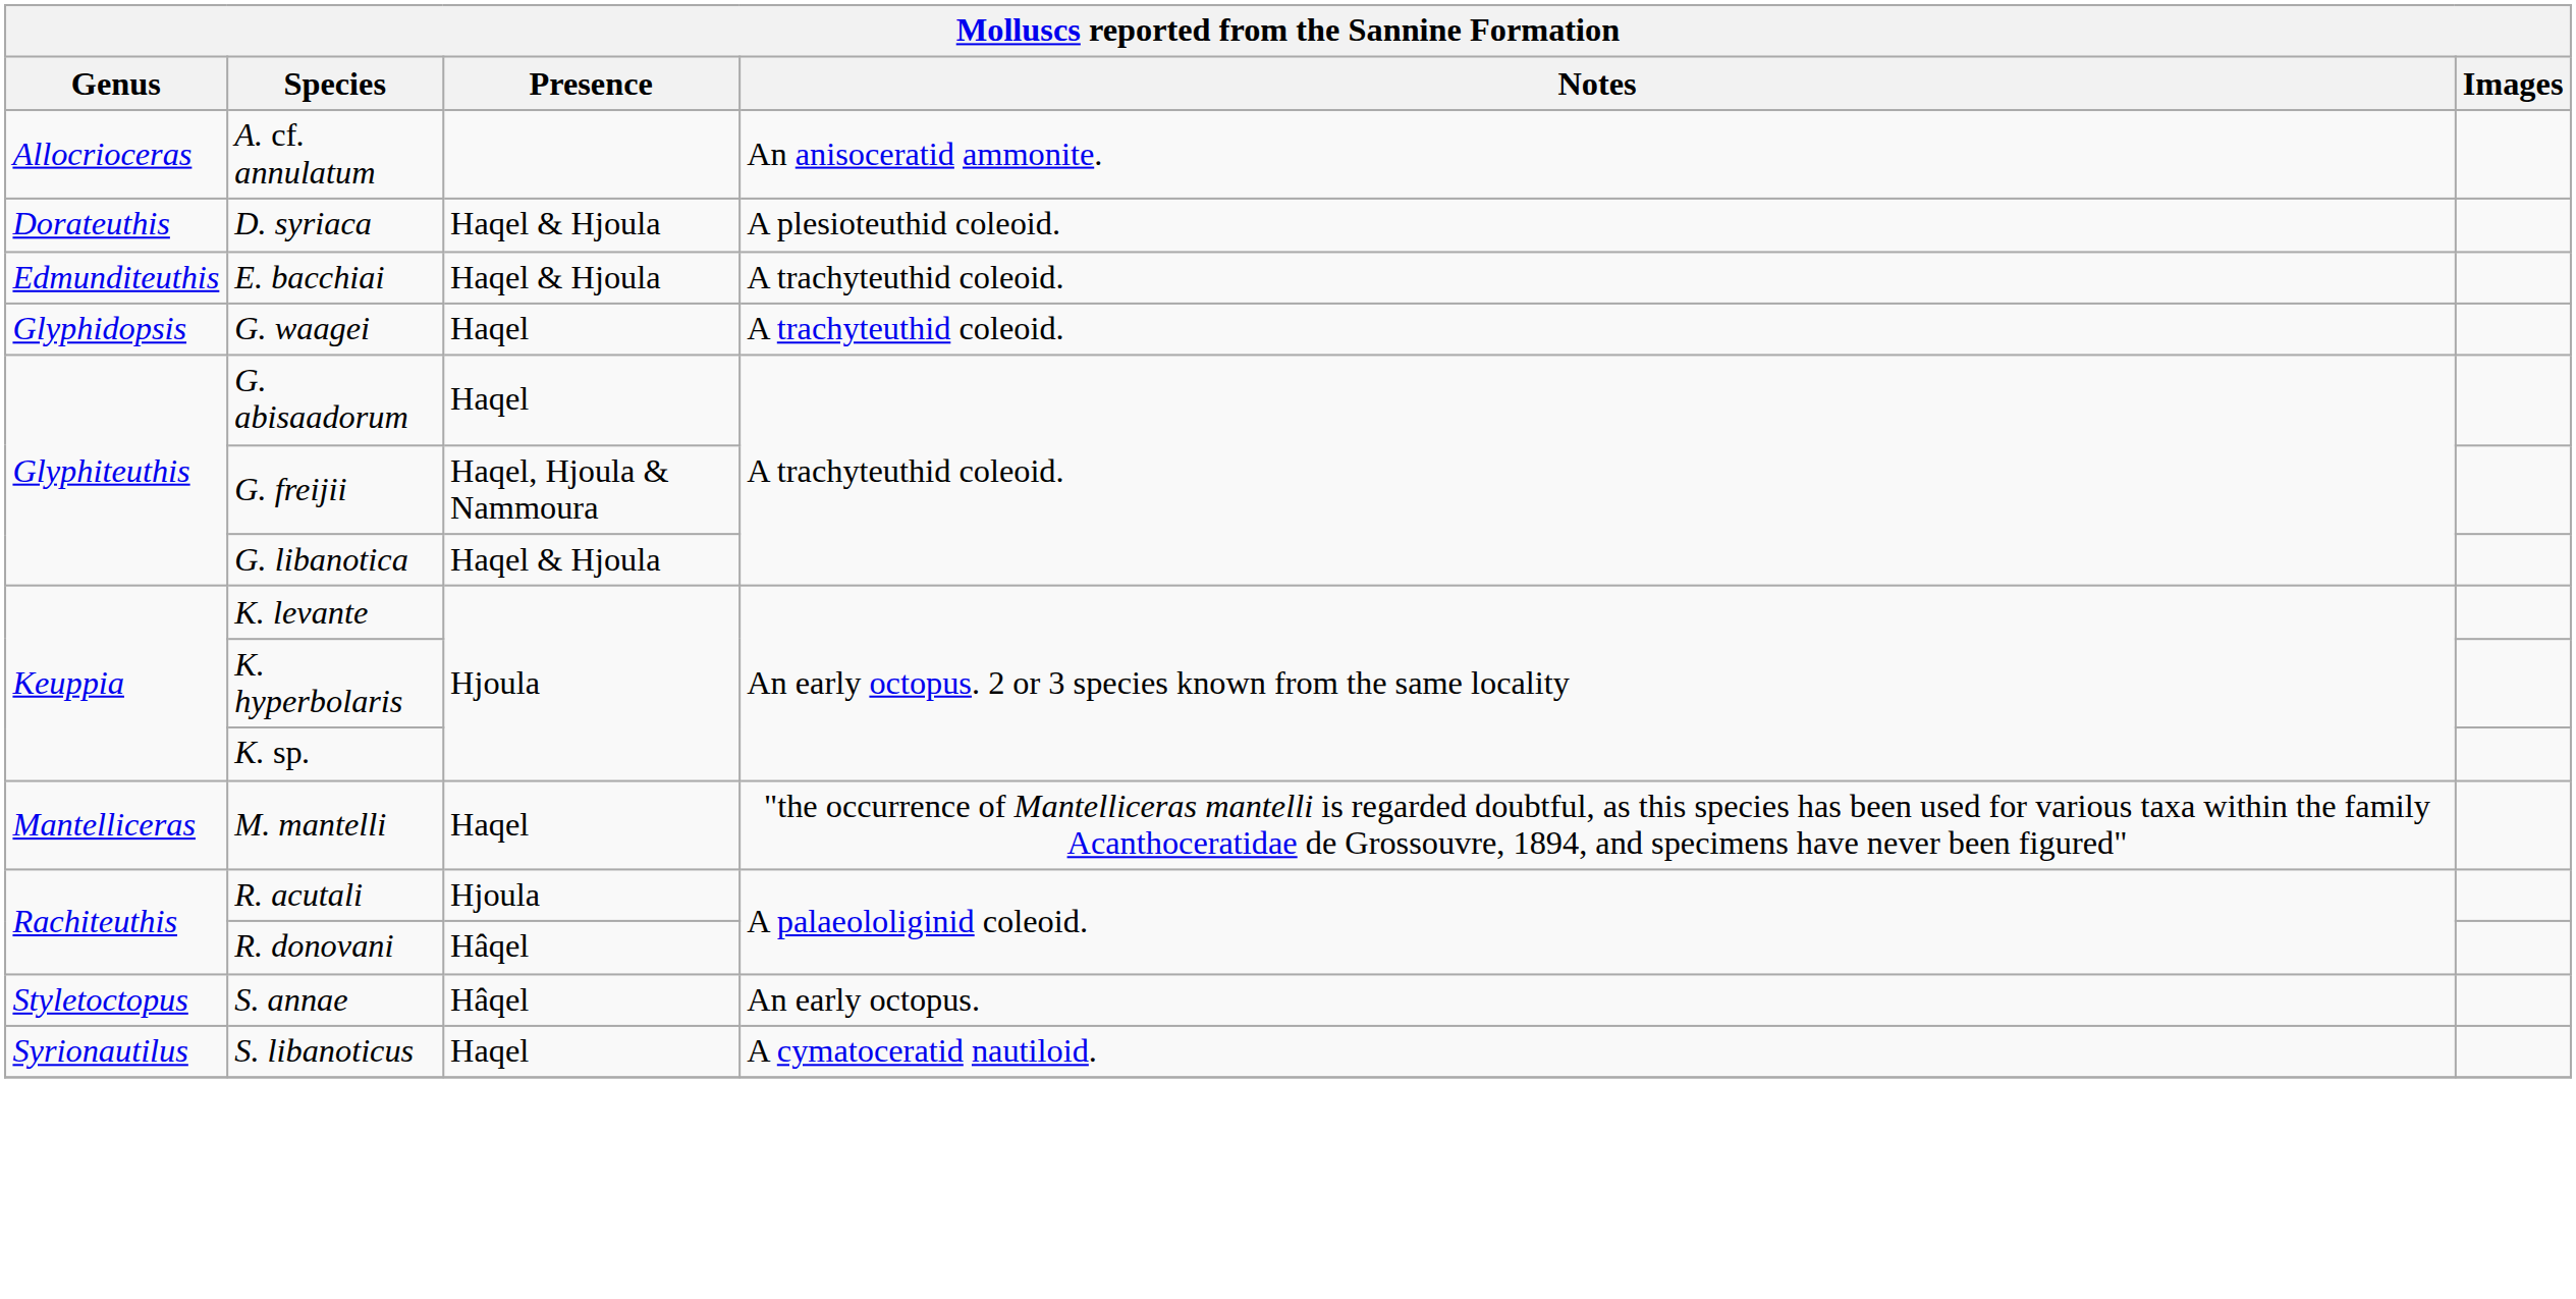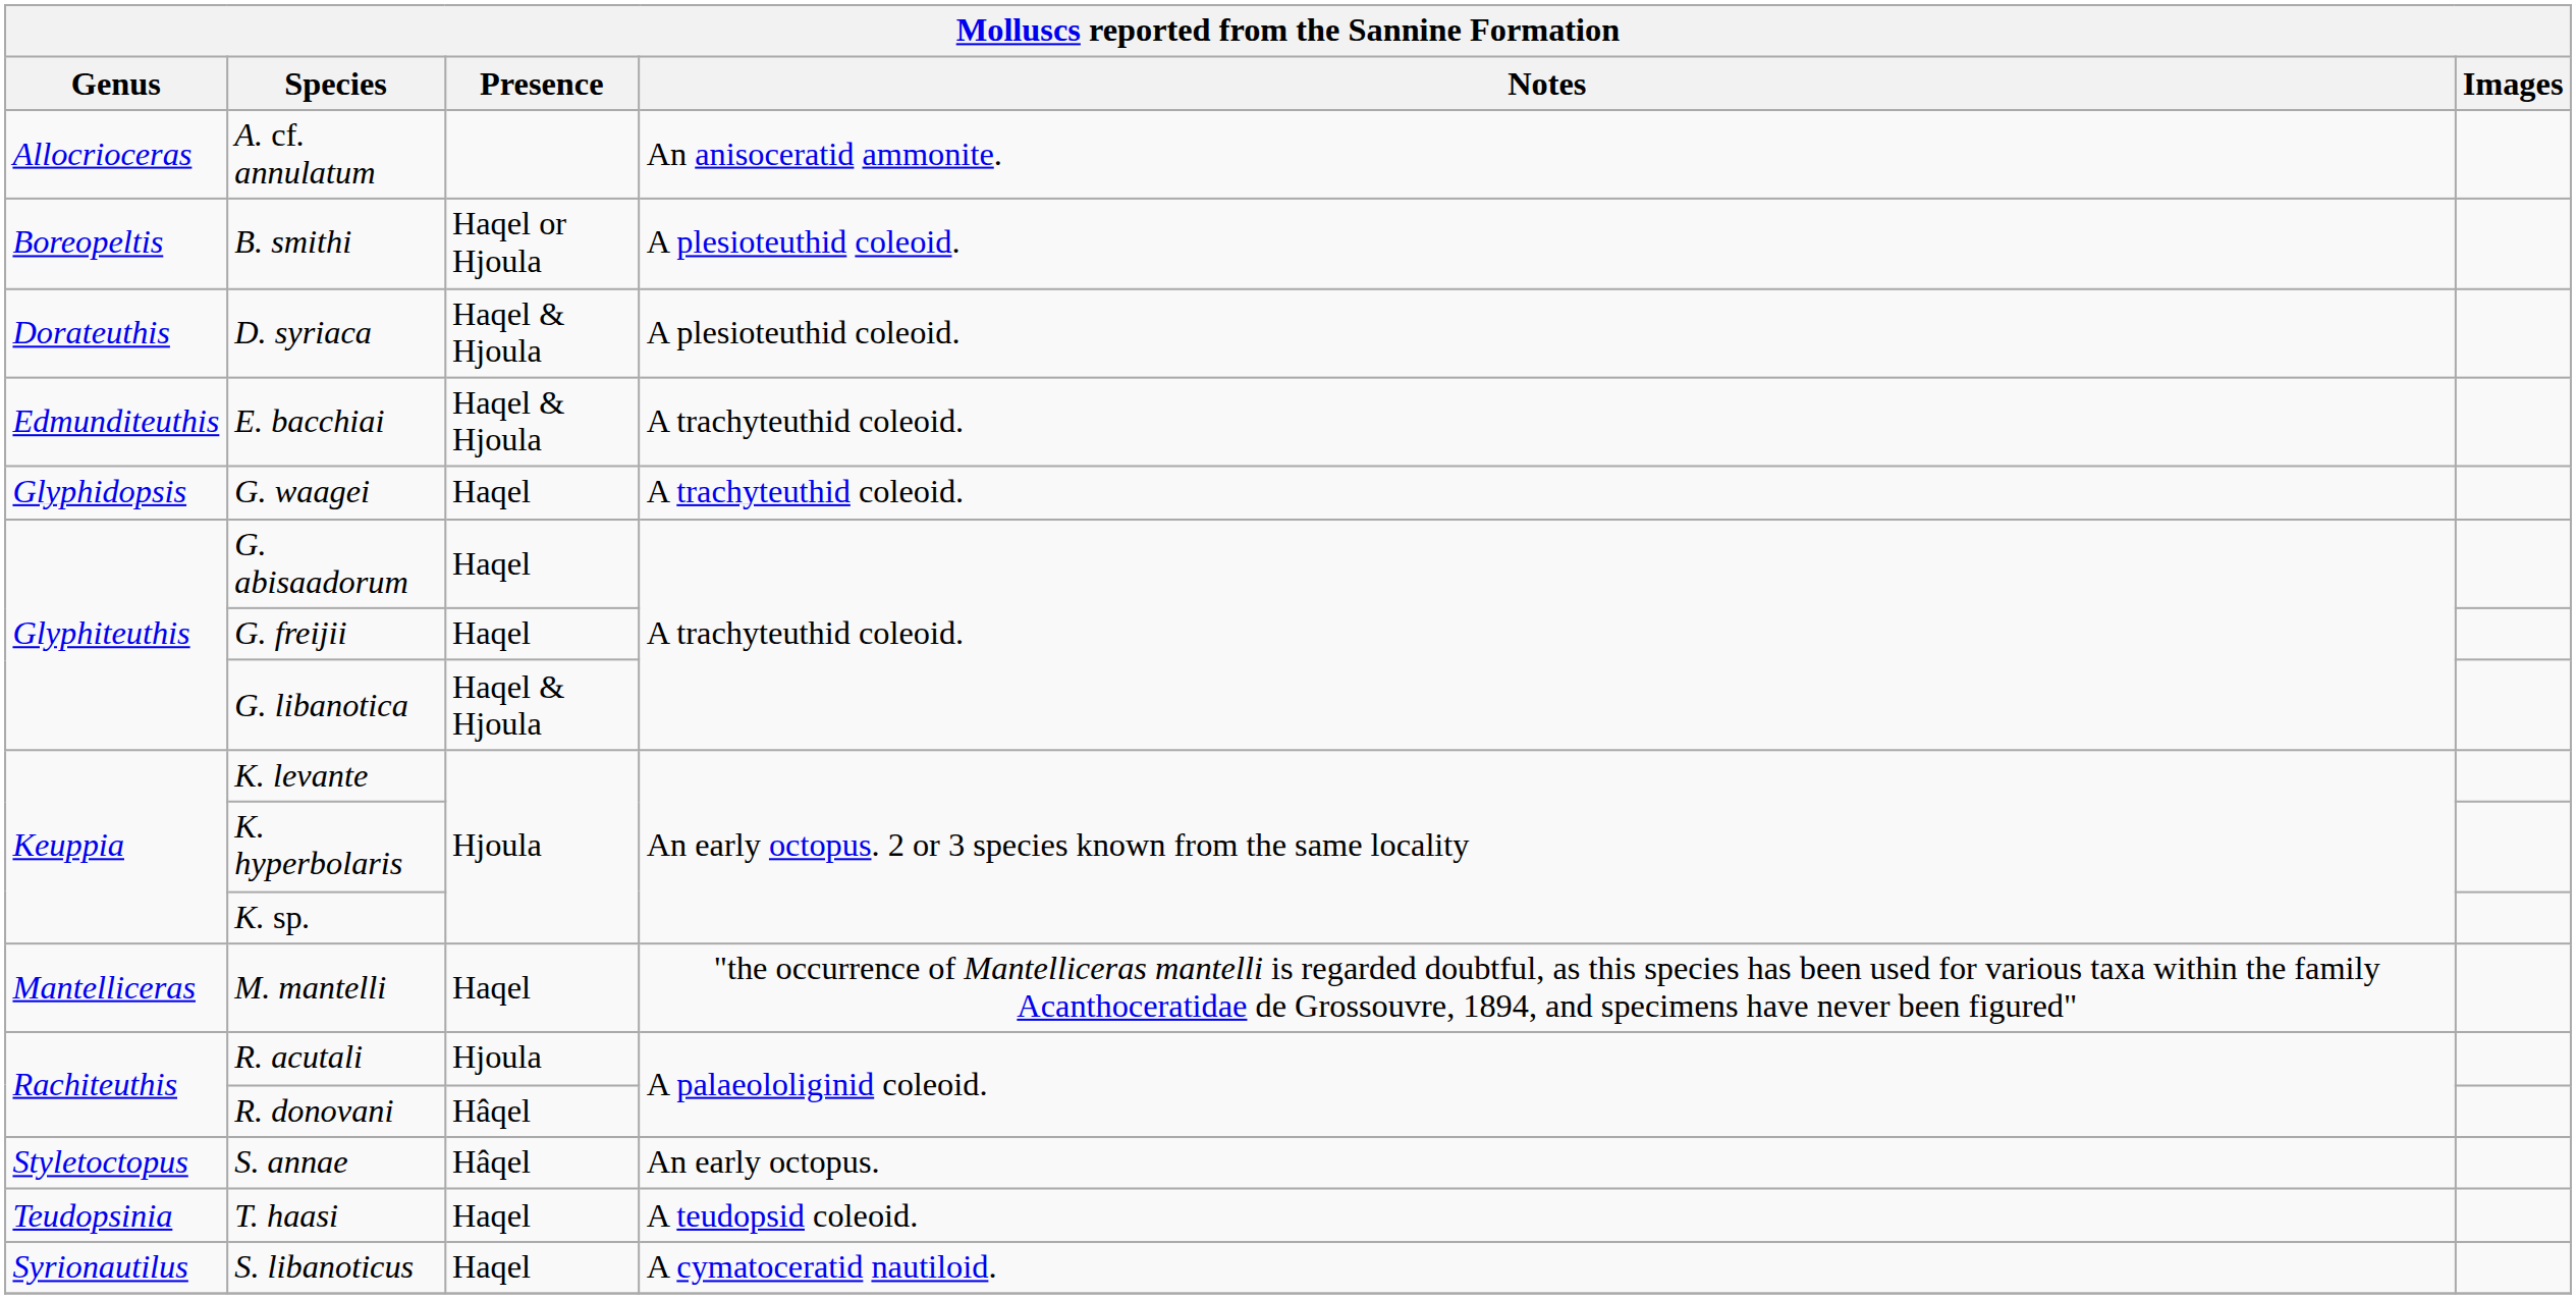 <table class="wikitable" align="center">
 <tr>
 <th colspan="5" align="center"><strong><a href='#'>Molluscs</a> reported from the Sannine Formation</strong></th>
 </tr>
 <tr>
 <th>Genus</th>
 <th>Species</th>
 <th>Presence</th>
 <th>Notes</th>
 <th>Images</th>
 </tr>
 <tr>
 <td><em><a href='#'>Allocrioceras</a></em></td>
 <td><em>A.</em> cf<em>. annulatum</em></td>
 <td></td>
 <td>An <a href='#'>anisoceratid</a> <a href='#'>ammonite</a>.</td>
+<td></td>
+</tr>
+<tr>
+<td><em><a href='#'>Boreopeltis</a></em></td>
+<td><em>B. smithi</em></td>
+<td>Haqel or Hjoula</td>
+<td>A <a href='#'>plesioteuthid</a> <a href='#'>coleoid</a>.</td>
 <td></td>
 </tr>
 <tr>
 <td><em><a href='#'>Dorateuthis</a></em></td>
 <td><em>D. syriaca</em></td>
 <td>Haqel & Hjoula</td>
 <td>A plesioteuthid coleoid.</td>
 <td></td>
 </tr>
 <tr>
 <td><em><a href='#'>Edmunditeuthis</a></em></td>
 <td><em>E. bacchiai</em></td>
 <td>Haqel & Hjoula</td>
 <td>A trachyteuthid coleoid.</td>
 <td></td>
 </tr>
 <tr>
 <td><em><a href='#'>Glyphidopsis</a></em></td>
 <td><em>G. waagei</em></td>
 <td>Haqel</td>
 <td>A <a href='#'>trachyteuthid</a> coleoid.</td>
 <td></td>
 </tr>
 <tr>
 <td rowspan="3"><em><a href='#'>Glyphiteuthis</a></em></td>
 <td><em>G. abisaadorum</em></td>
 <td>Haqel</td>
 <td rowspan="3">A trachyteuthid coleoid.</td>
 <td></td>
 </tr>
 <tr>
 <td><em>G. freijii</em></td>
-<td>Haqel, Hjoula & Nammoura</td>
+<td>Haqel</td>
 <td></td>
 </tr>
 <tr>
 <td><em>G. libanotica</em></td>
 <td>Haqel & Hjoula</td>
 <td></td>
 </tr>
 <tr>
 <td rowspan="3"><em><a href='#'>Keuppia</a></em></td>
 <td><em>K. levante</em></td>
 <td rowspan="3">Hjoula</td>
 <td rowspan="3">An early <a href='#'>octopus</a>. 2 or 3 species known from the same locality</td>
 <td></td>
 </tr>
 <tr>
 <td><em>K. hyperbolaris</em></td>
 <td></td>
 </tr>
 <tr>
 <td><em>K.</em> sp<em>.</em></td>
 <td></td>
 </tr>
 <tr>
 <td><em><a href='#'>Mantelliceras</a></em></td>
 <td><em>M. mantelli</em></td>
 <td>Haqel</td>
 <td align="center">"the occurrence of <em>Mantelliceras mantelli</em> is regarded doubtful, as this species has been used for various taxa within the family <a href='#'>Acanthoceratidae</a> de Grossouvre, 1894, and specimens have never been figured"</td>
 <td></td>
 </tr>
 <tr>
 <td rowspan="2"><em><a href='#'>Rachiteuthis</a></em></td>
 <td><em>R. acutali</em></td>
 <td>Hjoula</td>
 <td rowspan="2">A <a href='#'>palaeololiginid</a> coleoid.</td>
 <td></td>
 </tr>
 <tr>
 <td><em>R. donovani</em></td>
 <td>Hâqel</td>
 <td></td>
 </tr>
 <tr>
 <td><em><a href='#'>Styletoctopus</a></em></td>
 <td><em>S. annae</em></td>
 <td>Hâqel</td>
 <td>An early octopus.</td>
 <td></td>
 </tr>
 <tr>
+<td><em><a href='#'>Teudopsinia</a></em></td>
+<td><em>T. haasi</em></td>
+<td>Haqel</td>
+<td>A <a href='#'>teudopsid</a> coleoid.</td>
+<td></td>
+</tr>
+<tr>
 <td><em><a href='#'>Syrionautilus</a></em></td>
 <td><em>S. libanoticus</em></td>
 <td>Haqel</td>
 <td>A <a href='#'>cymatoceratid</a> <a href='#'>nautiloid</a>.</td>
 <td></td>
 </tr>
 <tr>
 </tr>
 </table>
